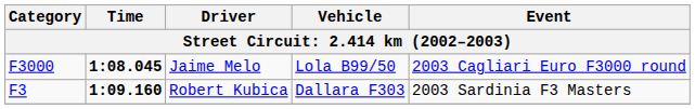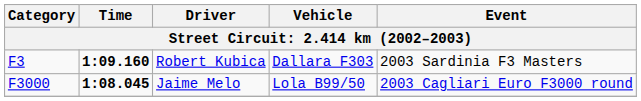 <table class="wikitable">
 <tr>
 <th>Category</th>
 <th>Time</th>
 <th>Driver</th>
 <th>Vehicle</th>
 <th>Event</th>
 </tr>
 <tr>
 <th colspan=5>Street Circuit: 2.414 km (2002–2003)</th>
 </tr>
 <tr>
+<td><a href='#'>F3</a></td>
+<td><strong>1:09.160</strong></td>
+<td><a href='#'>Robert Kubica</a></td>
+<td><a href='#'>Dallara F303</a></td>
+<td>2003 Sardinia F3 Masters</td>
+</tr>
+<tr>
 <td><a href='#'>F3000</a></td>
 <td><strong>1:08.045</strong></td>
 <td><a href='#'>Jaime Melo</a></td>
 <td><a href='#'>Lola B99/50</a></td>
 <td><a href='#'>2003 Cagliari Euro F3000 round</a></td>
 </tr>
 <tr>
-<td><a href='#'>F3</a></td>
-<td><strong>1:09.160</strong></td>
-<td><a href='#'>Robert Kubica</a></td>
-<td><a href='#'>Dallara F303</a></td>
-<td>2003 Sardinia F3 Masters</td>
-</tr>
-<tr>
 </tr>
 </table>
